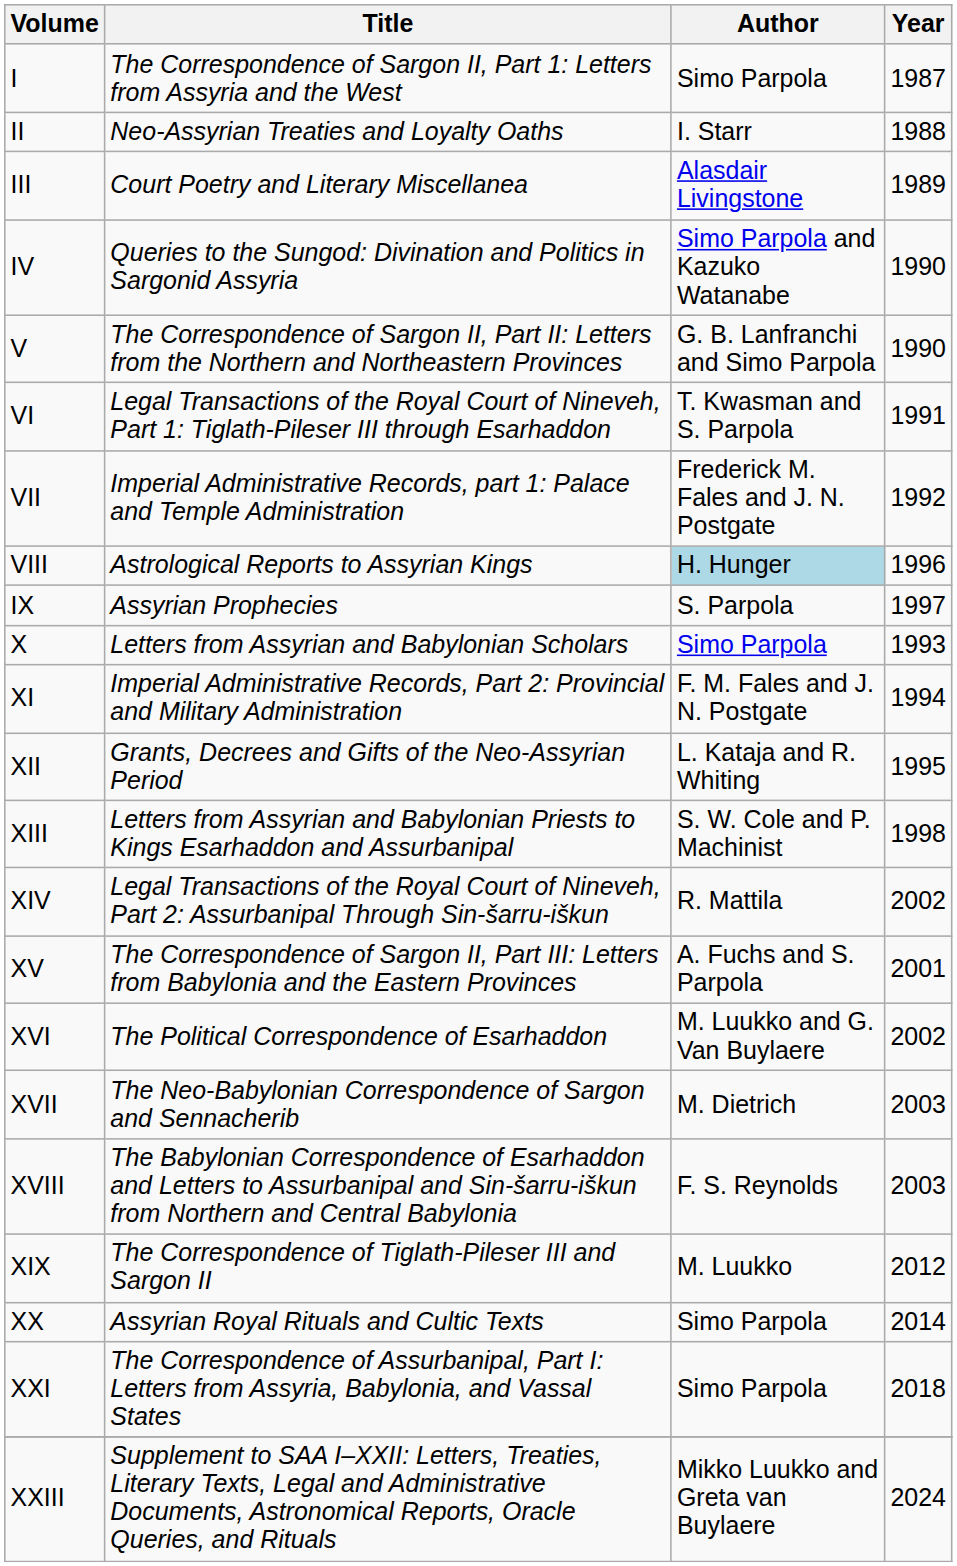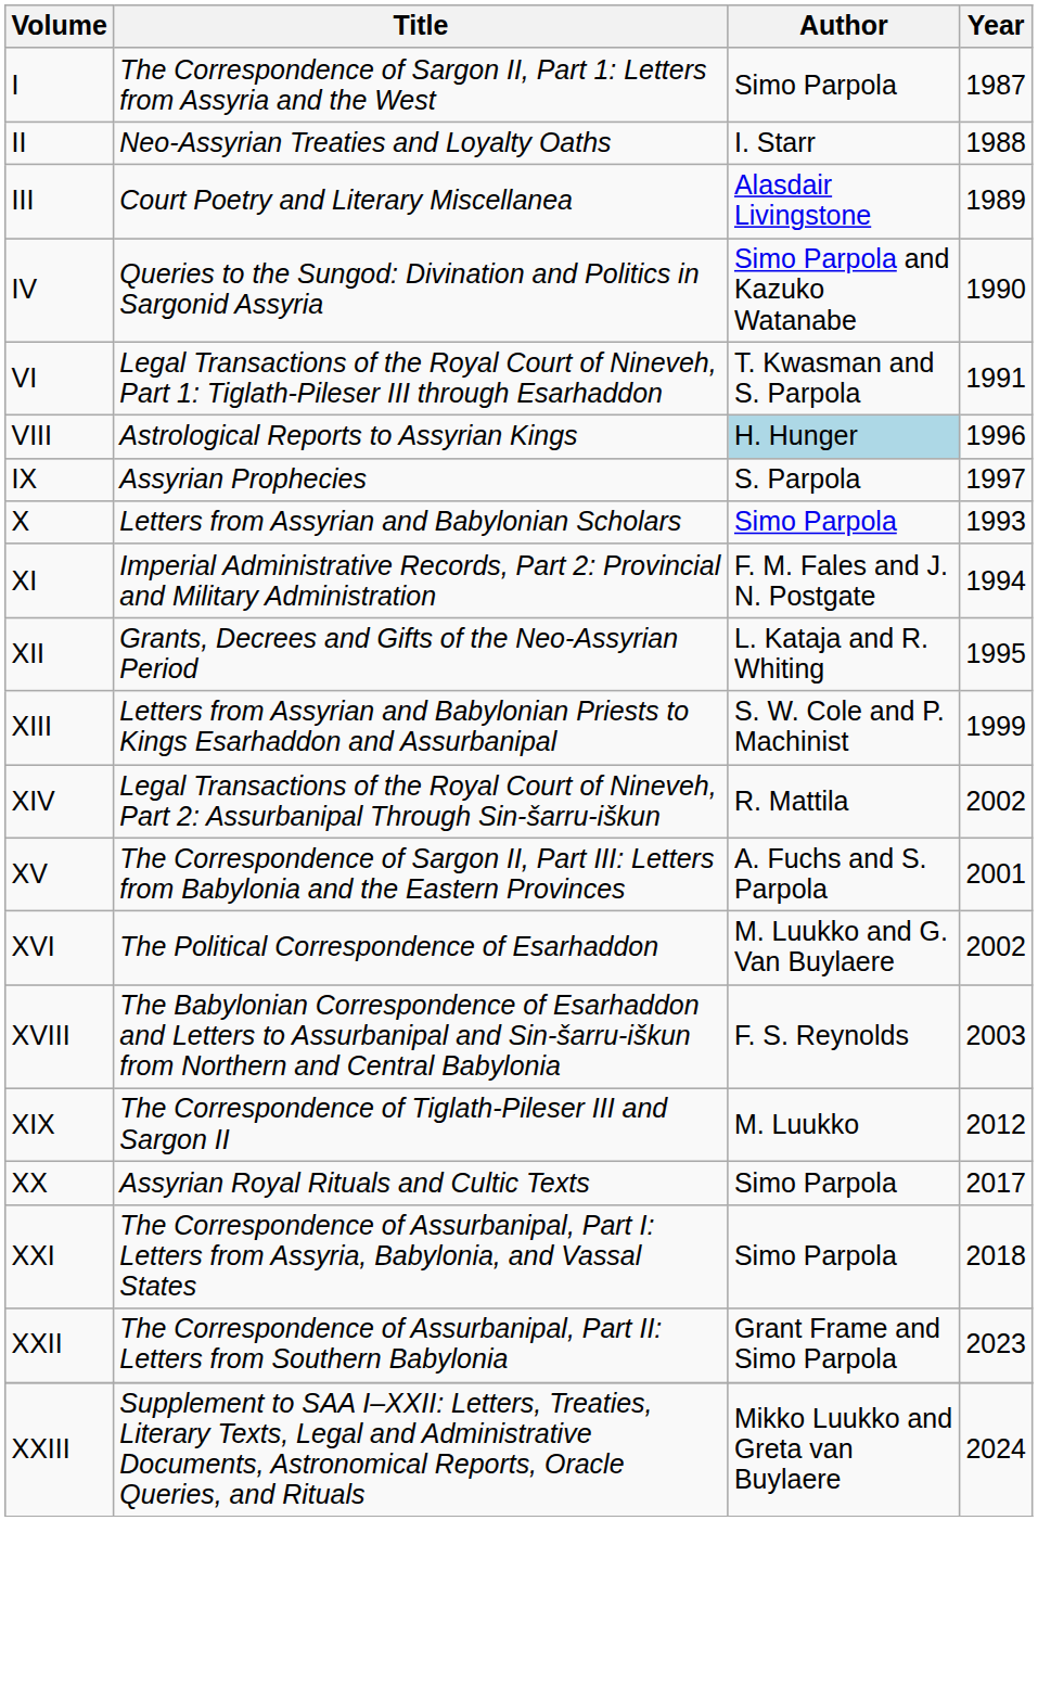 <table class="wikitable">
 <tr>
 <th>Volume</th>
 <th>Title</th>
 <th>Author</th>
 <th>Year</th>
 </tr>
 <tr>
 <td>I</td>
 <td><em>The Correspondence of Sargon II, Part 1: Letters from Assyria and the West</em></td>
 <td>Simo Parpola</td>
 <td>1987</td>
 </tr>
 <tr>
 <td>II</td>
 <td><em>Neo-Assyrian Treaties and Loyalty Oaths</em></td>
 <td>I. Starr</td>
 <td>1988</td>
 </tr>
 <tr>
 <td>III</td>
 <td><em>Court Poetry and Literary Miscellanea</em></td>
 <td><a href='#'>Alasdair Livingstone</a></td>
 <td>1989</td>
 </tr>
 <tr>
 <td>IV</td>
 <td><em>Queries to the Sungod: Divination and Politics in Sargonid Assyria</em></td>
 <td><a href='#'>Simo Parpola</a> and Kazuko Watanabe</td>
 <td>1990</td>
 </tr>
 <tr>
-<td>V</td>
-<td><em>The Correspondence of Sargon II, Part II: Letters from the Northern and Northeastern Provinces</em></td>
-<td>G. B. Lanfranchi and Simo Parpola</td>
-<td>1990</td>
-</tr>
-<tr>
 <td>VI</td>
 <td><em>Legal Transactions of the Royal Court of Nineveh, Part 1: Tiglath-Pileser III through Esarhaddon</em></td>
 <td>T. Kwasman and S. Parpola</td>
 <td>1991</td>
-</tr>
-<tr>
-<td>VII</td>
-<td><em>Imperial Administrative Records, part 1: Palace and Temple Administration</em></td>
-<td>Frederick M. Fales and J. N. Postgate</td>
-<td>1992</td>
 </tr>
 <tr>
 <td>VIII</td>
 <td><em>Astrological Reports to Assyrian Kings</em></td>
 <td style="background: lightblue;">H. Hunger</td>
 <td>1996</td>
 </tr>
 <tr>
 <td>IX</td>
 <td><em>Assyrian Prophecies</em></td>
 <td>S. Parpola</td>
 <td>1997</td>
 </tr>
 <tr>
 <td>X</td>
 <td><em>Letters from Assyrian and Babylonian Scholars</em></td>
 <td><a href='#'>Simo Parpola</a></td>
 <td>1993</td>
 </tr>
 <tr>
 <td>XI</td>
 <td><em>Imperial Administrative Records, Part 2: Provincial and Military Administration</em></td>
 <td>F. M. Fales and J. N. Postgate</td>
 <td>1994</td>
 </tr>
 <tr>
 <td>XII</td>
 <td><em>Grants, Decrees and Gifts of the Neo-Assyrian Period</em></td>
 <td>L. Kataja and R. Whiting</td>
 <td>1995</td>
 </tr>
 <tr>
 <td>XIII</td>
 <td><em>Letters from Assyrian and Babylonian Priests to Kings Esarhaddon and Assurbanipal</em></td>
 <td>S. W. Cole and P. Machinist</td>
-<td>1998</td>
+<td>1999</td>
 </tr>
 <tr>
 <td>XIV</td>
 <td><em>Legal Transactions of the Royal Court of Nineveh, Part 2: Assurbanipal Through Sin-šarru-iškun</em></td>
 <td>R. Mattila</td>
 <td>2002</td>
 </tr>
 <tr>
 <td>XV</td>
 <td><em>The Correspondence of Sargon II, Part III: Letters from Babylonia and the Eastern Provinces</em></td>
 <td>A. Fuchs and S. Parpola</td>
 <td>2001</td>
 </tr>
 <tr>
 <td>XVI</td>
 <td><em>The Political Correspondence of Esarhaddon</em></td>
 <td>M. Luukko and G. Van Buylaere</td>
 <td>2002</td>
 </tr>
 <tr>
-<td>XVII</td>
-<td><em>The Neo-Babylonian Correspondence of Sargon and Sennacherib</em></td>
-<td>M. Dietrich</td>
-<td>2003</td>
-</tr>
-<tr>
 <td>XVIII</td>
 <td><em>The Babylonian Correspondence of Esarhaddon and Letters to Assurbanipal and Sin-šarru-iškun from Northern and Central Babylonia</em></td>
 <td>F. S. Reynolds</td>
 <td>2003</td>
 </tr>
 <tr>
 <td>XIX</td>
 <td><em>The Correspondence of Tiglath-Pileser III and Sargon II</em></td>
 <td>M. Luukko</td>
 <td>2012</td>
 </tr>
 <tr>
 <td>XX</td>
 <td><em>Assyrian Royal Rituals and Cultic Texts</em></td>
 <td>Simo Parpola</td>
-<td>2014</td>
+<td>2017</td>
 </tr>
 <tr>
 <td>XXI</td>
 <td><em>The Correspondence of Assurbanipal, Part I: Letters from Assyria, Babylonia, and Vassal States</em></td>
 <td>Simo Parpola</td>
 <td>2018</td>
+</tr>
+<tr>
+<td>XXII</td>
+<td><em>The Correspondence of Assurbanipal, Part II: Letters from Southern Babylonia</em></td>
+<td>Grant Frame and Simo Parpola</td>
+<td>2023</td>
 </tr>
 <tr>
 </tr>
 <tr>
 <td>XXIII</td>
 <td><em>Supplement to SAA I–XXII: Letters, Treaties, Literary Texts, Legal and Administrative Documents, Astronomical Reports, Oracle Queries, and Rituals</em></td>
 <td>Mikko Luukko and Greta van Buylaere</td>
 <td>2024</td>
 </tr>
 <tr>
 </tr>
 </table>
